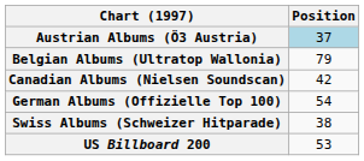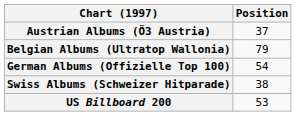 <table class="wikitable sortable plainrowheaders" style="text-align:center;">
 <tr>
 <th scope="column">Chart (1997)</th>
 <th scope="column">Position</th>
 </tr>
 <tr>
 <th scope="row">Austrian Albums (Ö3 Austria)</th>
-<td style="background: lightblue;">37</td>
+<td>37</td>
 </tr>
 <tr>
 <th scope="row">Belgian Albums (Ultratop Wallonia)</th>
 <td>79</td>
-</tr>
-<tr>
-<th scope="row">Canadian Albums (Nielsen Soundscan)</th>
-<td>42</td>
 </tr>
 <tr>
 <th scope="row">German Albums (Offizielle Top 100)</th>
 <td>54</td>
 </tr>
 <tr>
 <th scope="row">Swiss Albums (Schweizer Hitparade)</th>
 <td>38</td>
 </tr>
 <tr>
 <th scope="row">US <em>Billboard</em> 200</th>
 <td>53</td>
 </tr>
 </table>
